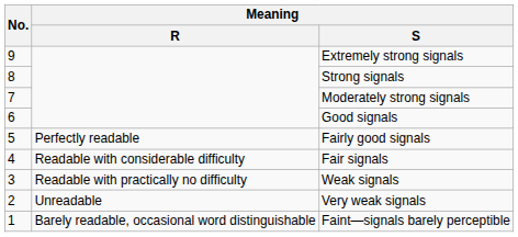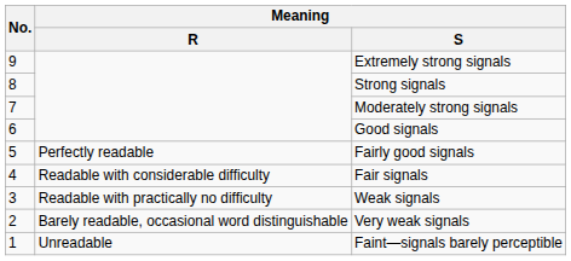 <table class="wikitable">
 <tr>
 <th rowspan="2">No.</th>
 <th colspan="2">Meaning</th>
 </tr>
 <tr>
 <th>R</th>
 <th>S</th>
 </tr>
 <tr>
 <td>9</td>
 <td rowspan="4"></td>
 <td>Extremely strong signals</td>
 </tr>
 <tr>
 <td>8</td>
 <td>Strong signals</td>
 </tr>
 <tr>
 <td>7</td>
 <td>Moderately strong signals</td>
 </tr>
 <tr>
 <td>6</td>
 <td>Good signals</td>
 </tr>
 <tr>
 <td>5</td>
 <td>Perfectly readable</td>
 <td>Fairly good signals</td>
 </tr>
 <tr>
 <td>4</td>
 <td>Readable with considerable difficulty</td>
 <td>Fair signals</td>
 </tr>
 <tr>
 <td>3</td>
 <td>Readable with practically no difficulty</td>
 <td>Weak signals</td>
 </tr>
 <tr>
 <td>2</td>
-<td>Unreadable</td>
+<td>Barely readable, occasional word distinguishable</td>
 <td>Very weak signals</td>
 </tr>
 <tr>
 <td>1</td>
-<td>Barely readable, occasional word distinguishable</td>
+<td>Unreadable</td>
 <td>Faint—signals barely perceptible</td>
 </tr>
 </table>
